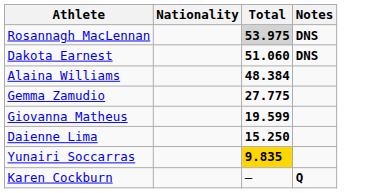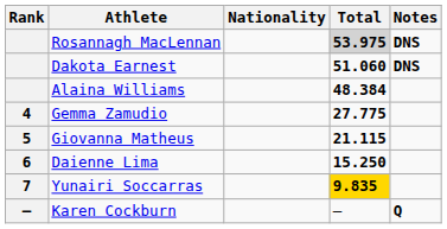 <table class="wikitable sortable" style="text-align:left">
 <tr>
+<th scope=col>Rank</th>
 <th scope=col>Athlete</th>
 <th scope=col>Nationality</th>
 <th scope=col>Total</th>
 <th scope=col>Notes</th>
 </tr>
 <tr>
+<th scope=row></th>
 <td align=left><a href='#'>Rosannagh MacLennan</a></td>
 <td></td>
 <td style="background: lightgrey;"><strong>53.975</strong></td>
 <td><strong>DNS</strong></td>
 </tr>
 <tr>
+<th scope=row></th>
 <td align=left><a href='#'>Dakota Earnest</a></td>
 <td></td>
 <td><strong>51.060</strong></td>
 <td><strong>DNS</strong></td>
 </tr>
 <tr>
+<th scope=row></th>
 <td align=left><a href='#'>Alaina Williams</a></td>
 <td></td>
 <td><strong>48.384</strong></td>
 <td></td>
 </tr>
 <tr>
+<th scope=row>4</th>
 <td align=left><a href='#'>Gemma Zamudio</a></td>
 <td></td>
 <td><strong>27.775</strong></td>
 <td></td>
 </tr>
 <tr>
+<th scope=row>5</th>
 <td align=left><a href='#'>Giovanna Matheus</a></td>
 <td></td>
-<td><strong>19.599</strong></td>
+<td><strong>21.115</strong></td>
 <td></td>
 </tr>
 <tr>
+<th scope=row>6</th>
 <td align=left><a href='#'>Daienne Lima</a></td>
 <td></td>
 <td><strong>15.250</strong></td>
 <td></td>
 </tr>
 <tr>
+<th scope=row>7</th>
 <td align=left><a href='#'>Yunairi Soccarras</a></td>
 <td></td>
 <td style="background: gold;"><strong>9.835</strong></td>
 <td></td>
 </tr>
 <tr>
+<th scope=row>–</th>
 <td align=left><a href='#'>Karen Cockburn</a></td>
 <td></td>
 <td>–</td>
 <td><strong>Q</strong></td>
 </tr>
 </table>
